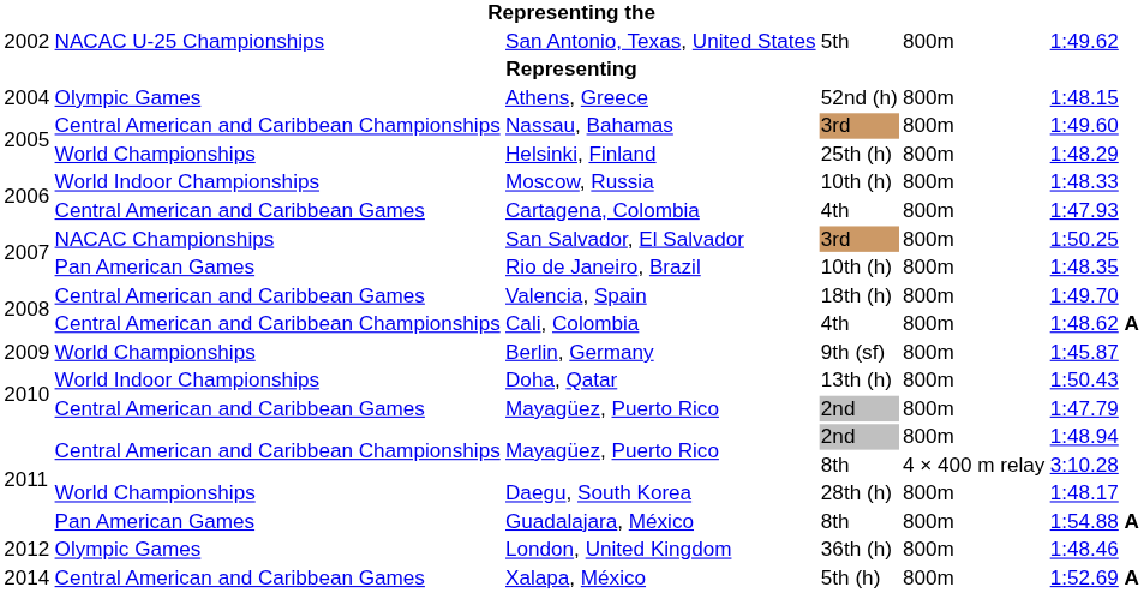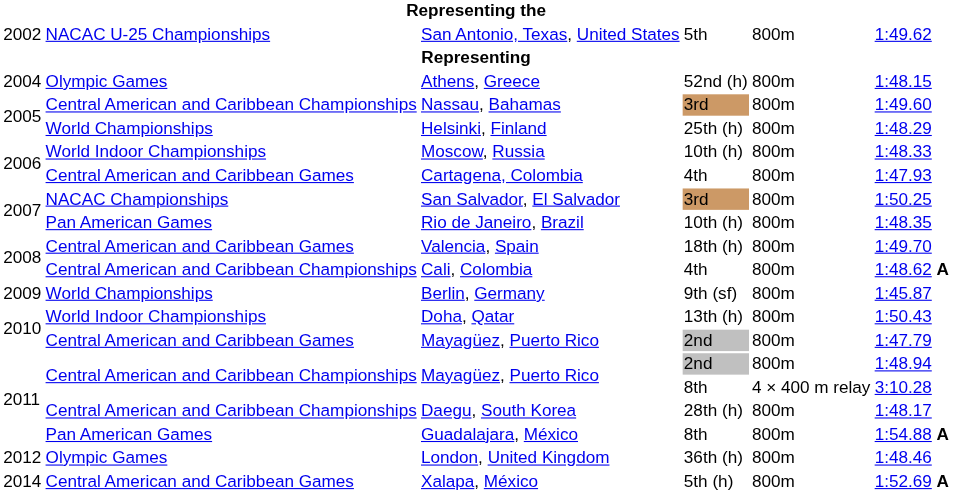 <table>
 <tr>
 <th colspan="6">Representing the </th>
 </tr>
 <tr>
 <td>2002</td>
 <td><a href='#'>NACAC U-25 Championships</a></td>
 <td><a href='#'>San Antonio, Texas</a>, <a href='#'>United States</a></td>
 <td>5th</td>
 <td>800m</td>
 <td><a href='#'>1:49.62</a></td>
 </tr>
 <tr>
 <th colspan="6">Representing </th>
 </tr>
 <tr>
 <td>2004</td>
 <td><a href='#'>Olympic Games</a></td>
 <td><a href='#'>Athens</a>, <a href='#'>Greece</a></td>
 <td>52nd (h)</td>
 <td>800m</td>
 <td><a href='#'>1:48.15</a></td>
 </tr>
 <tr>
 <td rowspan=2>2005</td>
 <td><a href='#'>Central American and Caribbean Championships</a></td>
 <td><a href='#'>Nassau</a>, <a href='#'>Bahamas</a></td>
 <td bgcolor="cc9966">3rd</td>
 <td>800m</td>
 <td><a href='#'>1:49.60</a></td>
 </tr>
 <tr>
 <td><a href='#'>World Championships</a></td>
 <td><a href='#'>Helsinki</a>, <a href='#'>Finland</a></td>
 <td>25th (h)</td>
 <td>800m</td>
 <td><a href='#'>1:48.29</a></td>
 </tr>
 <tr>
 <td rowspan=2>2006</td>
 <td><a href='#'>World Indoor Championships</a></td>
 <td><a href='#'>Moscow</a>, <a href='#'>Russia</a></td>
 <td>10th (h)</td>
 <td>800m</td>
 <td><a href='#'>1:48.33</a></td>
 </tr>
 <tr>
 <td><a href='#'>Central American and Caribbean Games</a></td>
 <td><a href='#'>Cartagena, Colombia</a></td>
 <td>4th</td>
 <td>800m</td>
 <td><a href='#'>1:47.93</a></td>
 </tr>
 <tr>
 <td rowspan=2>2007</td>
 <td><a href='#'>NACAC Championships</a></td>
 <td><a href='#'>San Salvador</a>, <a href='#'>El Salvador</a></td>
 <td bgcolor="cc9966">3rd</td>
 <td>800m</td>
 <td><a href='#'>1:50.25</a></td>
 </tr>
 <tr>
 <td><a href='#'>Pan American Games</a></td>
 <td><a href='#'>Rio de Janeiro</a>, <a href='#'>Brazil</a></td>
 <td>10th (h)</td>
 <td>800m</td>
 <td><a href='#'>1:48.35</a></td>
 </tr>
 <tr>
 <td rowspan=2>2008</td>
 <td><a href='#'>Central American and Caribbean Games</a></td>
 <td><a href='#'>Valencia</a>, <a href='#'>Spain</a></td>
 <td>18th (h)</td>
 <td>800m</td>
 <td><a href='#'>1:49.70</a></td>
 </tr>
 <tr>
 <td><a href='#'>Central American and Caribbean Championships</a></td>
 <td><a href='#'>Cali</a>, <a href='#'>Colombia</a></td>
 <td>4th</td>
 <td>800m</td>
 <td><a href='#'>1:48.62</a> <strong>A</strong></td>
 </tr>
 <tr>
 <td>2009</td>
 <td><a href='#'>World Championships</a></td>
 <td><a href='#'>Berlin</a>, <a href='#'>Germany</a></td>
 <td>9th (sf)</td>
 <td>800m</td>
 <td><a href='#'>1:45.87</a></td>
 </tr>
 <tr>
 <td rowspan=2>2010</td>
 <td><a href='#'>World Indoor Championships</a></td>
 <td><a href='#'>Doha</a>, <a href='#'>Qatar</a></td>
 <td>13th (h)</td>
 <td>800m</td>
 <td><a href='#'>1:50.43</a></td>
 </tr>
 <tr>
 <td><a href='#'>Central American and Caribbean Games</a></td>
 <td><a href='#'>Mayagüez</a>, <a href='#'>Puerto Rico</a></td>
 <td bgcolor="silver">2nd</td>
 <td>800m</td>
 <td><a href='#'>1:47.79</a></td>
 </tr>
 <tr>
 <td rowspan=4>2011</td>
 <td rowspan=2><a href='#'>Central American and Caribbean Championships</a></td>
 <td rowspan=2><a href='#'>Mayagüez</a>, <a href='#'>Puerto Rico</a></td>
 <td bgcolor="silver">2nd</td>
 <td>800m</td>
 <td><a href='#'>1:48.94</a></td>
 </tr>
 <tr>
 <td>8th</td>
 <td>4 × 400 m relay</td>
 <td><a href='#'>3:10.28</a></td>
 </tr>
 <tr>
-<td><a href='#'>World Championships</a></td>
+<td><a href='#'>Central American and Caribbean Championships</a></td>
 <td><a href='#'>Daegu</a>, <a href='#'>South Korea</a></td>
 <td>28th (h)</td>
 <td>800m</td>
 <td><a href='#'>1:48.17</a></td>
 </tr>
 <tr>
 <td><a href='#'>Pan American Games</a></td>
 <td><a href='#'>Guadalajara</a>, <a href='#'>México</a></td>
 <td>8th</td>
 <td>800m</td>
 <td><a href='#'>1:54.88</a> <strong>A</strong></td>
 </tr>
 <tr>
 <td>2012</td>
 <td><a href='#'>Olympic Games</a></td>
 <td><a href='#'>London</a>, <a href='#'>United Kingdom</a></td>
 <td>36th (h)</td>
 <td>800m</td>
 <td><a href='#'>1:48.46</a></td>
 </tr>
 <tr>
 <td>2014</td>
 <td><a href='#'>Central American and Caribbean Games</a></td>
 <td><a href='#'>Xalapa</a>, <a href='#'>México</a></td>
 <td>5th (h)</td>
 <td>800m</td>
 <td><a href='#'>1:52.69</a> <strong>A</strong></td>
 </tr>
 </table>
